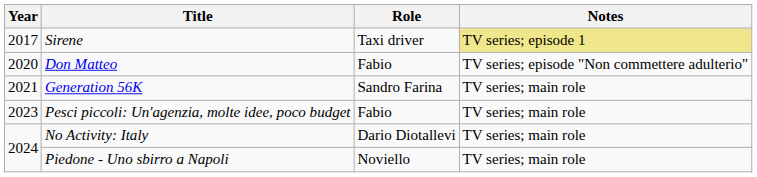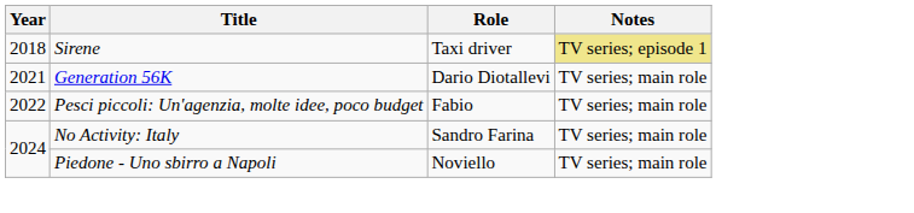 <table class="wikitable sortable">
 <tr>
 <th>Year</th>
 <th>Title</th>
 <th>Role</th>
 <th class="unsortable">Notes</th>
 </tr>
 <tr>
-<td>2017</td>
+<td>2018</td>
 <td><em>Sirene</em></td>
 <td>Taxi driver</td>
 <td style="background: khaki;">TV series; episode 1</td>
 </tr>
 <tr>
-<td>2020</td>
-<td><em><a href='#'>Don Matteo</a></em></td>
-<td>Fabio</td>
-<td>TV series; episode "Non commettere adulterio"</td>
-</tr>
-<tr>
 <td>2021</td>
 <td><em><a href='#'>Generation 56K</a></em></td>
-<td>Sandro Farina</td>
+<td>Dario Diotallevi</td>
 <td>TV series; main role</td>
 </tr>
 <tr>
-<td>2023</td>
+<td>2022</td>
 <td><em>Pesci piccoli: Un'agenzia, molte idee, poco budget</em></td>
 <td>Fabio</td>
 <td>TV series; main role</td>
 </tr>
 <tr>
 <td rowspan="2">2024</td>
 <td><em>No Activity: Italy</em></td>
-<td>Dario Diotallevi</td>
+<td>Sandro Farina</td>
 <td>TV series; main role</td>
 </tr>
 <tr>
 <td><em>Piedone - Uno sbirro a Napoli</em></td>
 <td>Noviello</td>
 <td>TV series; main role</td>
 </tr>
 </table>
